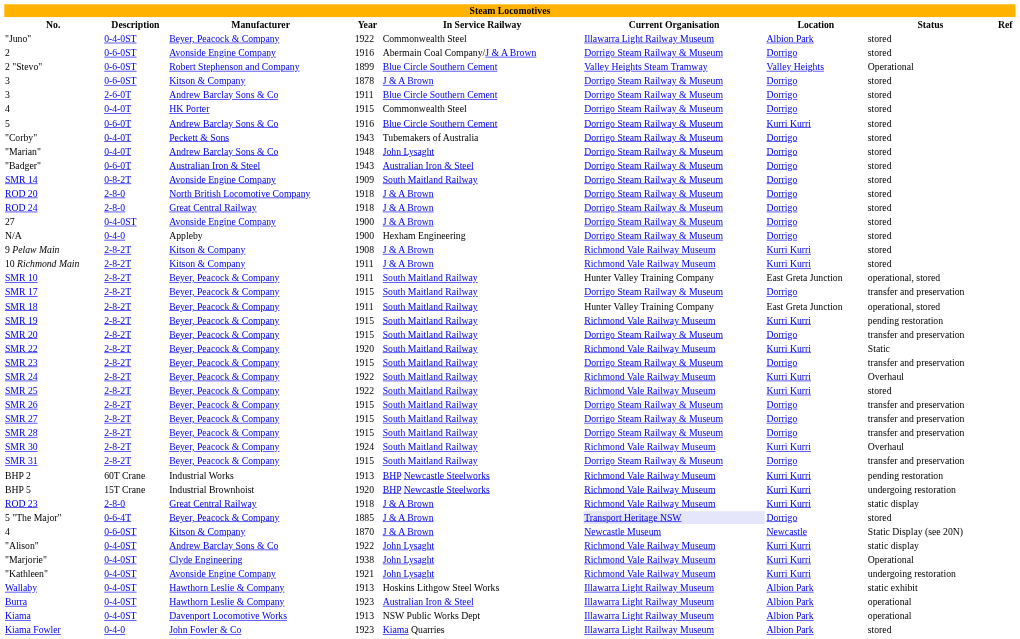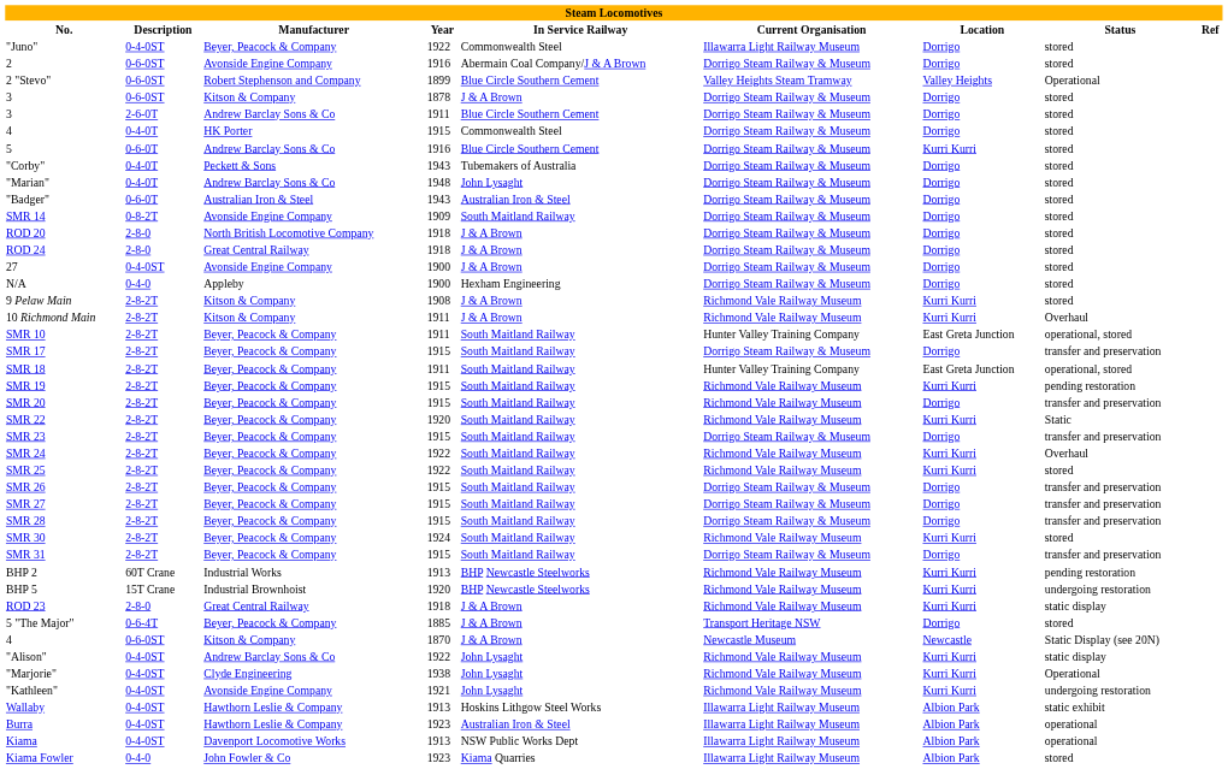 <table class="toccolours sortable" style="width: 100%; font-size:95%;">
 <tr>
 <th colspan="9" bgcolor="#FFB300">Steam Locomotives</th>
 </tr>
 <tr>
 <th>No.</th>
 <th>Description</th>
 <th>Manufacturer</th>
 <th>Year</th>
 <th>In Service Railway</th>
 <th>Current Organisation</th>
 <th>Location</th>
 <th>Status</th>
 <th class=unsortable>Ref</th>
 </tr>
 <tr>
 <td>"Juno"</td>
 <td><a href='#'>0-4-0ST</a></td>
 <td><a href='#'>Beyer, Peacock & Company</a></td>
 <td>1922</td>
 <td>Commonwealth Steel</td>
 <td><a href='#'>Illawarra Light Railway Museum</a></td>
-<td><a href='#'>Albion Park</a></td>
+<td><a href='#'>Dorrigo</a></td>
 <td>stored</td>
 <td></td>
 </tr>
 <tr -style="background:#E5E5FF">
 <td>2</td>
 <td><a href='#'>0-6-0ST</a></td>
 <td><a href='#'>Avonside Engine Company</a></td>
 <td>1916</td>
 <td>Abermain Coal Company/<a href='#'>J & A Brown</a></td>
 <td><a href='#'>Dorrigo Steam Railway & Museum</a></td>
 <td><a href='#'>Dorrigo</a></td>
 <td>stored</td>
 <td></td>
 </tr>
 <tr>
 <td>2 "Stevo"</td>
 <td><a href='#'>0-6-0ST</a></td>
 <td><a href='#'>Robert Stephenson and Company</a></td>
 <td>1899</td>
 <td><a href='#'>Blue Circle Southern Cement</a></td>
 <td><a href='#'>Valley Heights Steam Tramway</a></td>
 <td><a href='#'>Valley Heights</a></td>
 <td>Operational</td>
 <td></td>
 </tr>
 <tr -style="background:#E5E5FF">
 <td>3</td>
 <td><a href='#'>0-6-0ST</a></td>
 <td><a href='#'>Kitson & Company</a></td>
 <td>1878</td>
 <td><a href='#'>J & A Brown</a></td>
 <td><a href='#'>Dorrigo Steam Railway & Museum</a></td>
 <td><a href='#'>Dorrigo</a></td>
 <td>stored</td>
 <td></td>
 </tr>
 <tr>
 <td>3</td>
 <td><a href='#'>2-6-0T</a></td>
 <td><a href='#'>Andrew Barclay Sons & Co</a></td>
 <td>1911</td>
 <td><a href='#'>Blue Circle Southern Cement</a></td>
 <td><a href='#'>Dorrigo Steam Railway & Museum</a></td>
 <td><a href='#'>Dorrigo</a></td>
 <td>stored</td>
 <td></td>
 </tr>
 <tr -style="background:#E5E5FF">
 <td>4</td>
 <td><a href='#'>0-4-0T</a></td>
 <td><a href='#'>HK Porter</a></td>
 <td>1915</td>
 <td>Commonwealth Steel</td>
 <td><a href='#'>Dorrigo Steam Railway & Museum</a></td>
 <td><a href='#'>Dorrigo</a></td>
 <td>stored</td>
 <td></td>
 </tr>
 <tr>
 <td>5</td>
 <td><a href='#'>0-6-0T</a></td>
 <td><a href='#'>Andrew Barclay Sons & Co</a></td>
 <td>1916</td>
 <td><a href='#'>Blue Circle Southern Cement</a></td>
 <td><a href='#'>Dorrigo Steam Railway & Museum</a></td>
 <td><a href='#'>Kurri Kurri</a></td>
 <td>stored</td>
 <td></td>
 </tr>
 <tr -style="background:#E5E5FF">
 <td>"Corby"</td>
 <td><a href='#'>0-4-0T</a></td>
 <td><a href='#'>Peckett & Sons</a></td>
 <td>1943</td>
 <td>Tubemakers of Australia</td>
 <td><a href='#'>Dorrigo Steam Railway & Museum</a></td>
 <td><a href='#'>Dorrigo</a></td>
 <td>stored</td>
 <td></td>
 </tr>
 <tr>
 <td>"Marian"</td>
 <td><a href='#'>0-4-0T</a></td>
 <td><a href='#'>Andrew Barclay Sons & Co</a></td>
 <td>1948</td>
 <td><a href='#'>John Lysaght</a></td>
 <td><a href='#'>Dorrigo Steam Railway & Museum</a></td>
 <td><a href='#'>Dorrigo</a></td>
 <td>stored</td>
 <td></td>
 </tr>
 <tr -style="background:#E5E5FF">
 <td>"Badger"</td>
 <td><a href='#'>0-6-0T</a></td>
 <td><a href='#'>Australian Iron & Steel</a></td>
 <td>1943</td>
 <td><a href='#'>Australian Iron & Steel</a></td>
 <td><a href='#'>Dorrigo Steam Railway & Museum</a></td>
 <td><a href='#'>Dorrigo</a></td>
 <td>stored</td>
 <td></td>
 </tr>
 <tr>
 <td><a href='#'>SMR 14</a></td>
 <td><a href='#'>0-8-2T</a></td>
 <td><a href='#'>Avonside Engine Company</a></td>
 <td>1909</td>
 <td><a href='#'>South Maitland Railway</a></td>
 <td><a href='#'>Dorrigo Steam Railway & Museum</a></td>
 <td><a href='#'>Dorrigo</a></td>
 <td>stored</td>
 <td></td>
 </tr>
 <tr -style="background:#E5E5FF">
 <td><a href='#'>ROD 20</a></td>
 <td><a href='#'>2-8-0</a></td>
 <td><a href='#'>North British Locomotive Company</a></td>
 <td>1918</td>
 <td><a href='#'>J & A Brown</a></td>
 <td><a href='#'>Dorrigo Steam Railway & Museum</a></td>
 <td><a href='#'>Dorrigo</a></td>
 <td>stored</td>
 <td></td>
 </tr>
 <tr>
 <td><a href='#'>ROD 24</a></td>
 <td><a href='#'>2-8-0</a></td>
 <td><a href='#'>Great Central Railway</a></td>
 <td>1918</td>
 <td><a href='#'>J & A Brown</a></td>
 <td><a href='#'>Dorrigo Steam Railway & Museum</a></td>
 <td><a href='#'>Dorrigo</a></td>
 <td>stored</td>
 <td></td>
 </tr>
 <tr -style="background:#E5E5FF">
 <td>27</td>
 <td><a href='#'>0-4-0ST</a></td>
 <td><a href='#'>Avonside Engine Company</a></td>
 <td>1900</td>
 <td><a href='#'>J & A Brown</a></td>
 <td><a href='#'>Dorrigo Steam Railway & Museum</a></td>
 <td><a href='#'>Dorrigo</a></td>
 <td>stored</td>
 <td></td>
 </tr>
 <tr>
 <td>N/A</td>
 <td><a href='#'>0-4-0</a></td>
 <td>Appleby</td>
 <td>1900</td>
 <td>Hexham Engineering</td>
 <td><a href='#'>Dorrigo Steam Railway & Museum</a></td>
 <td><a href='#'>Dorrigo</a></td>
 <td>stored</td>
 <td></td>
 </tr>
 <tr -style="background:#E5E5FF">
 <td>9 <em>Pelaw Main</em></td>
 <td><a href='#'>2-8-2T</a></td>
 <td><a href='#'>Kitson & Company</a></td>
 <td>1908</td>
 <td><a href='#'>J & A Brown</a></td>
 <td><a href='#'>Richmond Vale Railway Museum</a></td>
 <td><a href='#'>Kurri Kurri</a></td>
 <td>stored</td>
 <td></td>
 </tr>
 <tr>
 <td>10 <em>Richmond Main</em></td>
 <td><a href='#'>2-8-2T</a></td>
 <td><a href='#'>Kitson & Company</a></td>
 <td>1911</td>
 <td><a href='#'>J & A Brown</a></td>
 <td><a href='#'>Richmond Vale Railway Museum</a></td>
 <td><a href='#'>Kurri Kurri</a></td>
-<td>stored</td>
+<td>Overhaul</td>
 <td></td>
 </tr>
 <tr -style="background:#E5E5FF">
 <td><a href='#'>SMR 10</a></td>
 <td><a href='#'>2-8-2T</a></td>
 <td><a href='#'>Beyer, Peacock & Company</a></td>
 <td>1911</td>
 <td><a href='#'>South Maitland Railway</a></td>
 <td>Hunter Valley Training Company</td>
 <td>East Greta Junction</td>
 <td>operational, stored</td>
 <td></td>
 </tr>
 <tr>
 <td><a href='#'>SMR 17</a></td>
 <td><a href='#'>2-8-2T</a></td>
 <td><a href='#'>Beyer, Peacock & Company</a></td>
 <td>1915</td>
 <td><a href='#'>South Maitland Railway</a></td>
 <td><a href='#'>Dorrigo Steam Railway & Museum</a></td>
 <td><a href='#'>Dorrigo</a></td>
 <td>transfer and preservation</td>
 <td></td>
 </tr>
 <tr -style="background:#E5E5FF">
 <td><a href='#'>SMR 18</a></td>
 <td><a href='#'>2-8-2T</a></td>
 <td><a href='#'>Beyer, Peacock & Company</a></td>
 <td>1911</td>
 <td><a href='#'>South Maitland Railway</a></td>
 <td>Hunter Valley Training Company</td>
 <td>East Greta Junction</td>
 <td>operational, stored</td>
 <td></td>
 </tr>
 <tr>
 <td><a href='#'>SMR 19</a></td>
 <td><a href='#'>2-8-2T</a></td>
 <td><a href='#'>Beyer, Peacock & Company</a></td>
 <td>1915</td>
 <td><a href='#'>South Maitland Railway</a></td>
 <td><a href='#'>Richmond Vale Railway Museum</a></td>
 <td><a href='#'>Kurri Kurri</a></td>
 <td>pending restoration</td>
 <td></td>
 </tr>
 <tr -style="background:#E5E5FF">
 <td><a href='#'>SMR 20</a></td>
 <td><a href='#'>2-8-2T</a></td>
 <td><a href='#'>Beyer, Peacock & Company</a></td>
 <td>1915</td>
 <td><a href='#'>South Maitland Railway</a></td>
-<td><a href='#'>Dorrigo Steam Railway & Museum</a></td>
+<td><a href='#'>Richmond Vale Railway Museum</a></td>
 <td><a href='#'>Dorrigo</a></td>
 <td>transfer and preservation</td>
 <td></td>
 </tr>
 <tr>
 <td><a href='#'>SMR 22</a></td>
 <td><a href='#'>2-8-2T</a></td>
 <td><a href='#'>Beyer, Peacock & Company</a></td>
 <td>1920</td>
 <td><a href='#'>South Maitland Railway</a></td>
 <td><a href='#'>Richmond Vale Railway Museum</a></td>
 <td><a href='#'>Kurri Kurri</a></td>
 <td>Static</td>
 <td></td>
 </tr>
 <tr -style="background:#E5E5FF">
 <td><a href='#'>SMR 23</a></td>
 <td><a href='#'>2-8-2T</a></td>
 <td><a href='#'>Beyer, Peacock & Company</a></td>
 <td>1915</td>
 <td><a href='#'>South Maitland Railway</a></td>
 <td><a href='#'>Dorrigo Steam Railway & Museum</a></td>
 <td><a href='#'>Dorrigo</a></td>
 <td>transfer and preservation</td>
 <td></td>
 </tr>
 <tr>
 <td><a href='#'>SMR 24</a></td>
 <td><a href='#'>2-8-2T</a></td>
 <td><a href='#'>Beyer, Peacock & Company</a></td>
 <td>1922</td>
 <td><a href='#'>South Maitland Railway</a></td>
 <td><a href='#'>Richmond Vale Railway Museum</a></td>
 <td><a href='#'>Kurri Kurri</a></td>
 <td>Overhaul</td>
 <td></td>
 </tr>
 <tr -style="background:#E5E5FF">
 <td><a href='#'>SMR 25</a></td>
 <td><a href='#'>2-8-2T</a></td>
 <td><a href='#'>Beyer, Peacock & Company</a></td>
 <td>1922</td>
 <td><a href='#'>South Maitland Railway</a></td>
 <td><a href='#'>Richmond Vale Railway Museum</a></td>
 <td><a href='#'>Kurri Kurri</a></td>
 <td>stored</td>
 <td></td>
 </tr>
 <tr>
 <td><a href='#'>SMR 26</a></td>
 <td><a href='#'>2-8-2T</a></td>
 <td><a href='#'>Beyer, Peacock & Company</a></td>
 <td>1915</td>
 <td><a href='#'>South Maitland Railway</a></td>
 <td><a href='#'>Dorrigo Steam Railway & Museum</a></td>
 <td><a href='#'>Dorrigo</a></td>
 <td>transfer and preservation</td>
 <td></td>
 </tr>
 <tr -style="background:#E5E5FF">
 <td><a href='#'>SMR 27</a></td>
 <td><a href='#'>2-8-2T</a></td>
 <td><a href='#'>Beyer, Peacock & Company</a></td>
 <td>1915</td>
 <td><a href='#'>South Maitland Railway</a></td>
 <td><a href='#'>Dorrigo Steam Railway & Museum</a></td>
 <td><a href='#'>Dorrigo</a></td>
 <td>transfer and preservation</td>
 <td></td>
 </tr>
 <tr>
 <td><a href='#'>SMR 28</a></td>
 <td><a href='#'>2-8-2T</a></td>
 <td><a href='#'>Beyer, Peacock & Company</a></td>
 <td>1915</td>
 <td><a href='#'>South Maitland Railway</a></td>
 <td><a href='#'>Dorrigo Steam Railway & Museum</a></td>
 <td><a href='#'>Dorrigo</a></td>
 <td>transfer and preservation</td>
 <td></td>
 </tr>
 <tr -style="background:#E5E5FF">
 <td><a href='#'>SMR 30</a></td>
 <td><a href='#'>2-8-2T</a></td>
 <td><a href='#'>Beyer, Peacock & Company</a></td>
 <td>1924</td>
 <td><a href='#'>South Maitland Railway</a></td>
 <td><a href='#'>Richmond Vale Railway Museum</a></td>
 <td><a href='#'>Kurri Kurri</a></td>
-<td>Overhaul</td>
+<td>stored</td>
 <td></td>
 </tr>
 <tr>
 <td><a href='#'>SMR 31</a></td>
 <td><a href='#'>2-8-2T</a></td>
 <td><a href='#'>Beyer, Peacock & Company</a></td>
 <td>1915</td>
 <td><a href='#'>South Maitland Railway</a></td>
 <td><a href='#'>Dorrigo Steam Railway & Museum</a></td>
 <td><a href='#'>Dorrigo</a></td>
 <td>transfer and preservation</td>
 <td></td>
 </tr>
 <tr -style="background:#E5E5FF">
 <td>BHP 2</td>
 <td>60T Crane</td>
 <td>Industrial Works</td>
 <td>1913</td>
 <td><a href='#'>BHP</a> <a href='#'>Newcastle Steelworks</a></td>
 <td><a href='#'>Richmond Vale Railway Museum</a></td>
 <td><a href='#'>Kurri Kurri</a></td>
 <td>pending restoration</td>
 <td></td>
 </tr>
 <tr>
 <td>BHP 5</td>
 <td>15T Crane</td>
 <td>Industrial Brownhoist</td>
 <td>1920</td>
 <td><a href='#'>BHP</a> <a href='#'>Newcastle Steelworks</a></td>
 <td><a href='#'>Richmond Vale Railway Museum</a></td>
 <td><a href='#'>Kurri Kurri</a></td>
 <td>undergoing restoration</td>
 <td></td>
 </tr>
 <tr -style="background:#E5E5FF">
 <td><a href='#'>ROD 23</a></td>
 <td><a href='#'>2-8-0</a></td>
 <td><a href='#'>Great Central Railway</a></td>
 <td>1918</td>
 <td><a href='#'>J & A Brown</a></td>
 <td><a href='#'>Richmond Vale Railway Museum</a></td>
 <td><a href='#'>Kurri Kurri</a></td>
 <td>static display</td>
 <td></td>
 </tr>
 <tr>
 <td>5 "The Major"</td>
 <td><a href='#'>0-6-4T</a></td>
 <td><a href='#'>Beyer, Peacock & Company</a></td>
 <td>1885</td>
 <td><a href='#'>J & A Brown</a></td>
-<td style="background: lavender;"><a href='#'>Transport Heritage NSW</a></td>
+<td><a href='#'>Transport Heritage NSW</a></td>
 <td><a href='#'>Dorrigo</a></td>
 <td>stored</td>
 <td></td>
 </tr>
 <tr -style="background:#E5E5FF">
 <td>4</td>
 <td><a href='#'>0-6-0ST</a></td>
 <td><a href='#'>Kitson & Company</a></td>
 <td>1870</td>
 <td><a href='#'>J & A Brown</a></td>
 <td><a href='#'>Newcastle Museum</a></td>
 <td><a href='#'>Newcastle</a></td>
 <td>Static Display (see 20N)</td>
 <td></td>
 </tr>
 <tr>
 <td>"Alison"</td>
 <td><a href='#'>0-4-0ST</a></td>
 <td><a href='#'>Andrew Barclay Sons & Co</a></td>
 <td>1922</td>
 <td><a href='#'>John Lysaght</a></td>
 <td><a href='#'>Richmond Vale Railway Museum</a></td>
 <td><a href='#'>Kurri Kurri</a></td>
 <td>static display</td>
 <td></td>
 </tr>
 <tr -style="background:#E5E5FF">
 <td>"Marjorie"</td>
 <td><a href='#'>0-4-0ST</a></td>
 <td><a href='#'>Clyde Engineering</a></td>
 <td>1938</td>
 <td><a href='#'>John Lysaght</a></td>
 <td><a href='#'>Richmond Vale Railway Museum</a></td>
 <td><a href='#'>Kurri Kurri</a></td>
 <td>Operational</td>
 <td></td>
 </tr>
 <tr>
 <td>"Kathleen"</td>
 <td><a href='#'>0-4-0ST</a></td>
 <td><a href='#'>Avonside Engine Company</a></td>
 <td>1921</td>
 <td><a href='#'>John Lysaght</a></td>
 <td><a href='#'>Richmond Vale Railway Museum</a></td>
 <td><a href='#'>Kurri Kurri</a></td>
 <td>undergoing restoration</td>
 <td></td>
 </tr>
 <tr -style="background:#E5E5FF">
 <td><a href='#'>Wallaby</a></td>
 <td><a href='#'>0-4-0ST</a></td>
 <td><a href='#'>Hawthorn Leslie & Company</a></td>
 <td>1913</td>
 <td>Hoskins Lithgow Steel Works</td>
 <td><a href='#'>Illawarra Light Railway Museum</a></td>
 <td><a href='#'>Albion Park</a></td>
 <td>static exhibit</td>
 <td></td>
 </tr>
 <tr>
 <td><a href='#'>Burra</a></td>
 <td><a href='#'>0-4-0ST</a></td>
 <td><a href='#'>Hawthorn Leslie & Company</a></td>
 <td>1923</td>
 <td><a href='#'>Australian Iron & Steel</a></td>
 <td><a href='#'>Illawarra Light Railway Museum</a></td>
 <td><a href='#'>Albion Park</a></td>
 <td>operational</td>
 <td> </td>
 </tr>
 <tr -style="background:#E5E5FF">
 <td><a href='#'>Kiama</a></td>
 <td><a href='#'>0-4-0ST</a></td>
 <td><a href='#'>Davenport Locomotive Works</a></td>
 <td>1913</td>
 <td>NSW Public Works Dept</td>
 <td><a href='#'>Illawarra Light Railway Museum</a></td>
 <td><a href='#'>Albion Park</a></td>
 <td>operational</td>
 <td></td>
 </tr>
 <tr>
 <td><a href='#'>Kiama Fowler</a></td>
 <td><a href='#'>0-4-0</a></td>
 <td><a href='#'>John Fowler & Co</a></td>
 <td>1923</td>
 <td><a href='#'>Kiama</a> Quarries</td>
 <td><a href='#'>Illawarra Light Railway Museum</a></td>
 <td><a href='#'>Albion Park</a></td>
 <td>stored</td>
 <td></td>
 </tr>
 </table>
